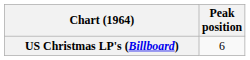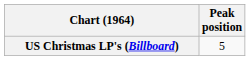 <table class="wikitable sortable plainrowheaders">
 <tr>
 <th style="width:16em;">Chart (1964)</th>
 <th>Peak<br>position</th>
 </tr>
 <tr>
 <th scope="row">US Christmas LP's (<em><a href='#'>Billboard</a></em>)</th>
-<td style="text-align:center;">6</td>
+<td style="text-align:center;">5</td>
 </tr>
 </table>
